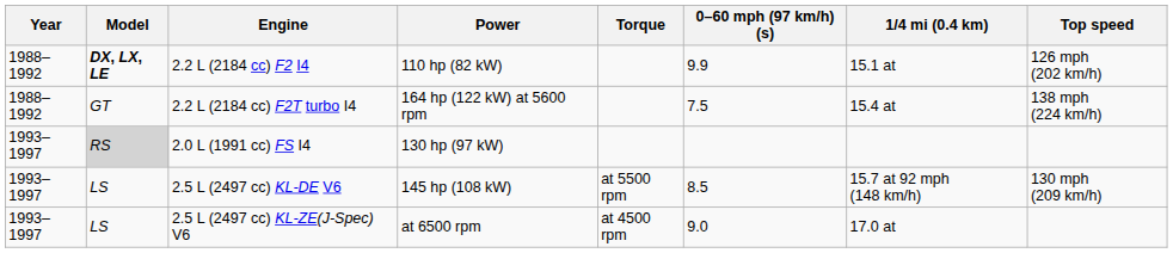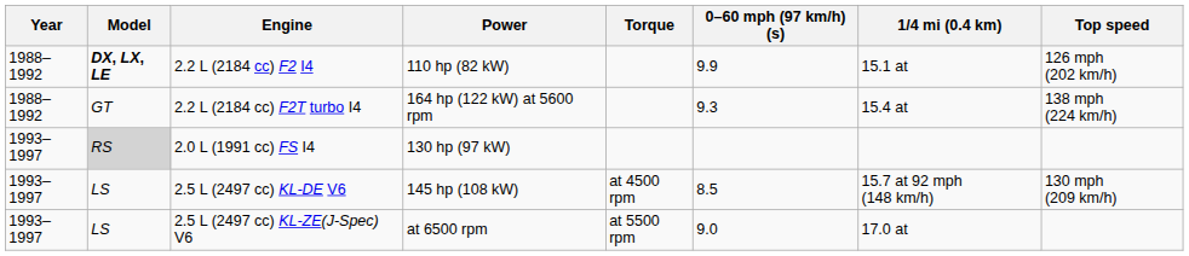 <table class=wikitable>
 <tr>
 <th>Year</th>
 <th>Model</th>
 <th>Engine</th>
 <th>Power</th>
 <th>Torque</th>
 <th>0–60 mph (97 km/h)(s)</th>
 <th>1/4 mi (0.4 km)</th>
 <th>Top speed</th>
 </tr>
 <tr>
 <td>1988–1992</td>
 <td><strong><em>DX</em>, <em>LX</em>, <em>LE</em></strong></td>
 <td>2.2 L (2184 <a href='#'>cc</a>) <em><a href='#'>F2</a></em> <a href='#'>I4</a></td>
 <td>110 hp (82 kW)</td>
 <td></td>
 <td>9.9</td>
 <td>15.1 at </td>
 <td>126 mph (202 km/h)</td>
 </tr>
 <tr>
 <td>1988–1992</td>
 <td><em>GT</em></td>
 <td>2.2 L (2184 cc) <em><a href='#'>F2T</a></em> <a href='#'>turbo</a> I4</td>
 <td>164 hp (122 kW) at 5600 rpm</td>
 <td></td>
-<td>7.5</td>
+<td>9.3</td>
 <td>15.4 at </td>
 <td>138 mph (224 km/h)</td>
 </tr>
 <tr>
 <td>1993–1997</td>
 <td style="background: lightgrey;"><em>RS</em></td>
 <td>2.0 L (1991 cc) <em><a href='#'>FS</a></em> I4</td>
 <td>130 hp (97 kW)</td>
 <td></td>
 <td></td>
 <td></td>
 <td></td>
 </tr>
 <tr>
 <td>1993–1997</td>
 <td><em>LS</em></td>
 <td>2.5 L (2497 cc) <em><a href='#'>KL-DE</a></em> <a href='#'>V6</a></td>
 <td>145 hp (108 kW)</td>
-<td> at 5500 rpm</td>
+<td> at 4500 rpm</td>
 <td>8.5</td>
 <td>15.7 at 92 mph (148 km/h)</td>
 <td>130 mph (209 km/h)</td>
 </tr>
 <tr>
 <td>1993–1997</td>
 <td><em>LS</em></td>
 <td>2.5 L (2497 cc) <em><a href='#'>KL-ZE</a>(J-Spec)</em> V6</td>
 <td> at 6500 rpm</td>
-<td> at 4500 rpm</td>
+<td> at 5500 rpm</td>
 <td>9.0</td>
 <td>17.0 at </td>
 <td></td>
 </tr>
 </table>
